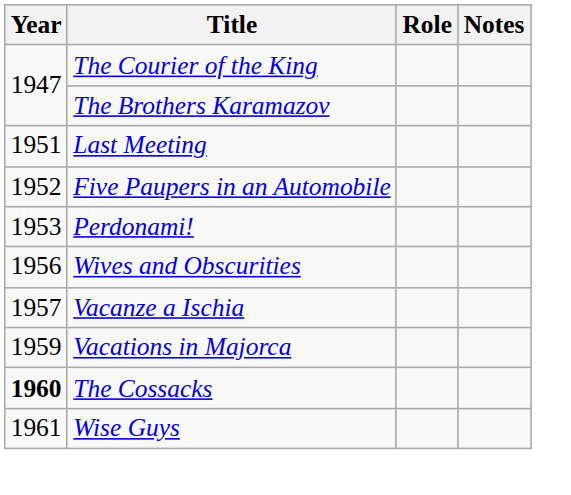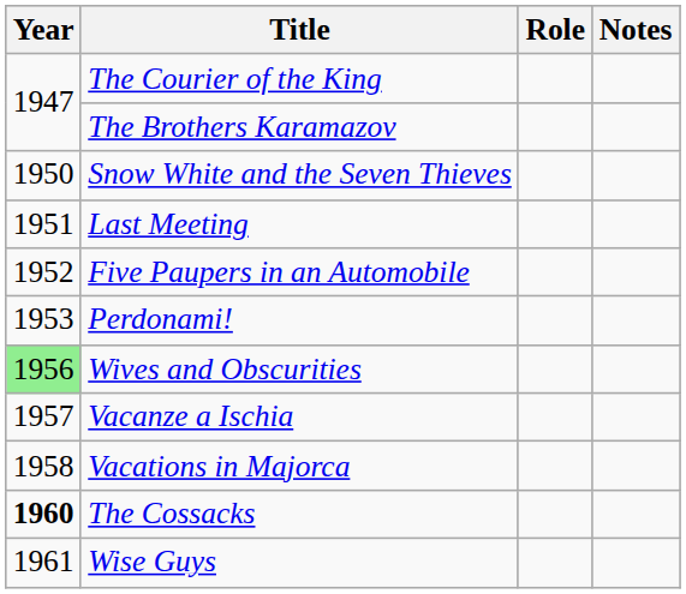 <table class="wikitable sortable">
 <tr>
 <th>Year</th>
 <th>Title</th>
 <th>Role</th>
 <th class="unsortable">Notes</th>
 </tr>
 <tr>
 <td rowspan=2>1947</td>
 <td><em><a href='#'>The Courier of the King</a></em></td>
 <td></td>
 <td></td>
 </tr>
 <tr>
 <td><em><a href='#'>The Brothers Karamazov</a></em></td>
+<td></td>
+<td></td>
+</tr>
+<tr>
+<td>1950</td>
+<td><em><a href='#'>Snow White and the Seven Thieves</a></em></td>
 <td></td>
 <td></td>
 </tr>
 <tr>
 <td>1951</td>
 <td><em><a href='#'>Last Meeting</a></em></td>
 <td></td>
 <td></td>
 </tr>
 <tr>
 <td>1952</td>
 <td><em><a href='#'>Five Paupers in an Automobile</a></em></td>
 <td></td>
 <td></td>
 </tr>
 <tr>
 <td>1953</td>
 <td><em><a href='#'>Perdonami!</a></em></td>
 <td></td>
 <td></td>
 </tr>
 <tr>
-<td>1956</td>
+<td style="background: lightgreen;">1956</td>
 <td><em><a href='#'>Wives and Obscurities</a></em></td>
 <td></td>
 <td></td>
 </tr>
 <tr>
 <td>1957</td>
 <td><em><a href='#'>Vacanze a Ischia</a></em></td>
 <td></td>
 <td></td>
 </tr>
 <tr>
-<td>1959</td>
+<td>1958</td>
 <td><em><a href='#'>Vacations in Majorca</a></em></td>
 <td></td>
 <td></td>
 </tr>
 <tr>
 <td><strong>1960</strong></td>
 <td><em><a href='#'>The Cossacks</a></em></td>
 <td></td>
 <td></td>
 </tr>
 <tr>
 <td>1961</td>
 <td><em><a href='#'>Wise Guys</a></em></td>
 <td></td>
 <td></td>
 </tr>
 </table>
